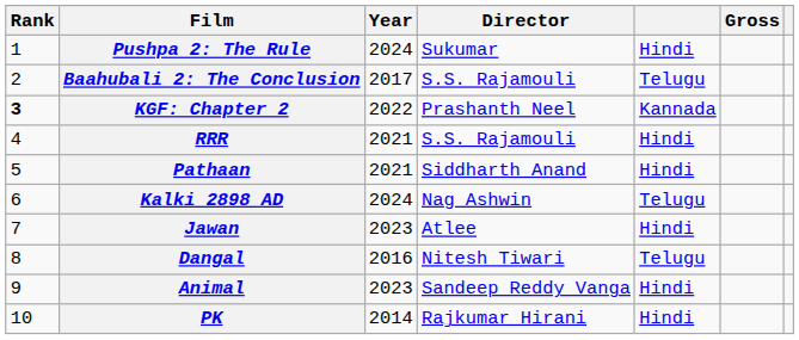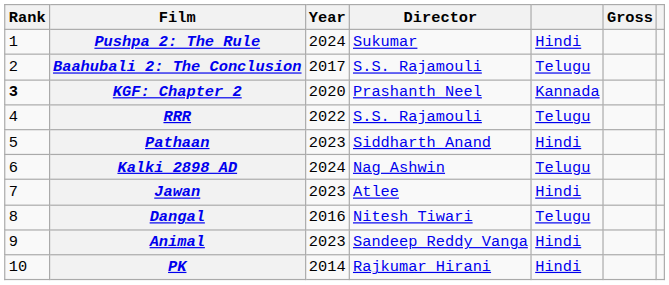 <table class="wikitable sortable plainrowheaders" style="margin:auto; margin:auto;">
 <tr>
 <th scope="col">Rank</th>
 <th scope="col">Film</th>
 <th scope="col">Year</th>
 <th scope="col">Director</th>
 <th scope="col"></th>
 <th scope="col">Gross</th>
 <th scope="col" class="unsortable"></th>
 </tr>
 <tr>
 <td>1</td>
 <th scope="row"><em><a href='#'>Pushpa 2: The Rule</a></em></th>
 <td>2024</td>
 <td><a href='#'>Sukumar</a></td>
 <td><a href='#'>Hindi</a></td>
 <td></td>
 <td></td>
 </tr>
 <tr>
 <td>2</td>
 <th scope="row"><em><a href='#'>Baahubali 2: The Conclusion</a></em></th>
 <td>2017</td>
 <td><a href='#'>S.S. Rajamouli</a></td>
 <td><a href='#'>Telugu</a></td>
 <td></td>
 <td></td>
 </tr>
 <tr>
 <td><strong>3</strong></td>
 <th scope="row"><em><a href='#'>KGF: Chapter 2</a></em></th>
-<td>2022</td>
+<td>2020</td>
 <td><a href='#'>Prashanth Neel</a></td>
 <td><a href='#'>Kannada</a></td>
 <td></td>
 <td></td>
 </tr>
 <tr>
 <td>4</td>
 <th scope="row"><em><a href='#'>RRR</a></em></th>
-<td>2021</td>
+<td>2022</td>
 <td><a href='#'>S.S. Rajamouli</a></td>
-<td><a href='#'>Hindi</a></td>
+<td><a href='#'>Telugu</a></td>
 <td></td>
 <td></td>
 </tr>
 <tr>
 <td>5</td>
 <th scope="row"><em><a href='#'>Pathaan</a></em></th>
-<td>2021</td>
+<td>2023</td>
 <td><a href='#'>Siddharth Anand</a></td>
 <td><a href='#'>Hindi</a></td>
 <td></td>
 <td></td>
 </tr>
 <tr>
 <td>6</td>
 <th scope="row"><em><a href='#'>Kalki 2898 AD</a></em></th>
 <td>2024</td>
 <td><a href='#'>Nag Ashwin</a></td>
 <td><a href='#'>Telugu</a></td>
 <td></td>
 <td></td>
 </tr>
 <tr>
 <td>7</td>
 <th scope="row"><em><a href='#'>Jawan</a></em></th>
 <td>2023</td>
 <td><a href='#'>Atlee</a></td>
 <td><a href='#'>Hindi</a></td>
 <td></td>
 <td></td>
 </tr>
 <tr>
 <td>8</td>
 <th scope="row"><em><a href='#'>Dangal</a></em></th>
 <td>2016</td>
 <td><a href='#'>Nitesh Tiwari</a></td>
 <td><a href='#'>Telugu</a></td>
 <td></td>
 <td></td>
 </tr>
 <tr>
 <td>9</td>
 <th scope="row"><em><a href='#'>Animal</a></em></th>
 <td>2023</td>
 <td><a href='#'>Sandeep Reddy Vanga</a></td>
 <td><a href='#'>Hindi</a></td>
 <td></td>
 <td></td>
 </tr>
 <tr>
 <td>10</td>
 <th scope="row"><em><a href='#'>PK</a></em></th>
 <td>2014</td>
 <td><a href='#'>Rajkumar Hirani</a></td>
 <td><a href='#'>Hindi</a></td>
 <td></td>
 <td></td>
 </tr>
 </table>
